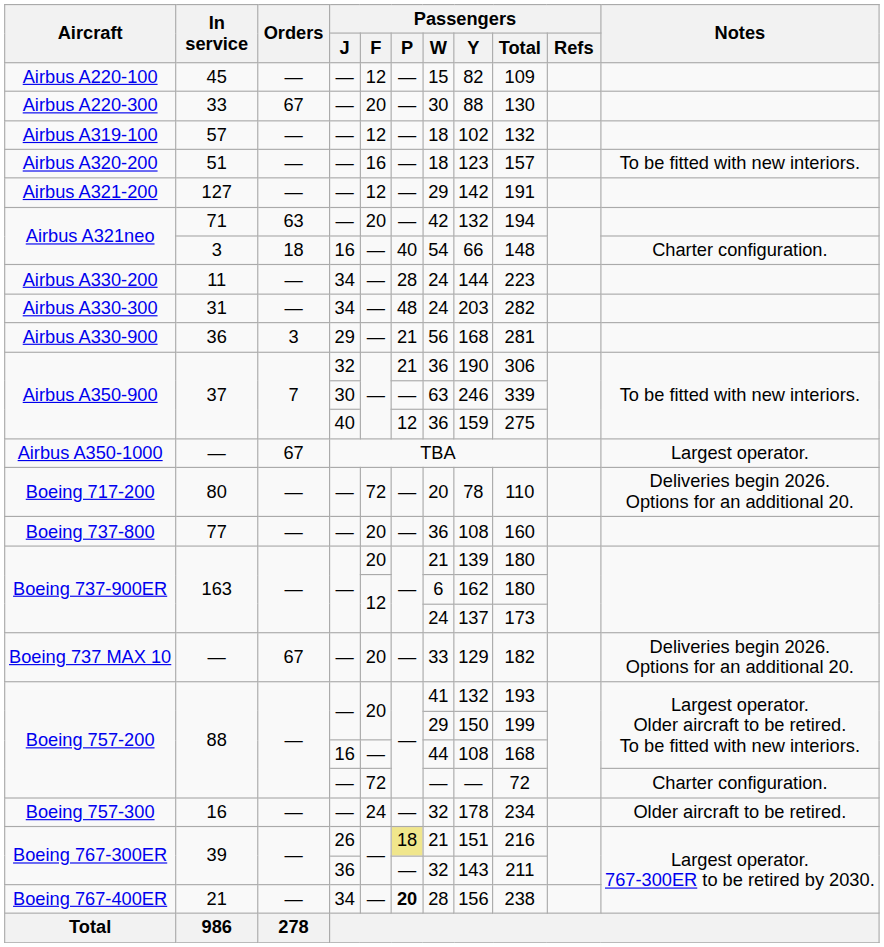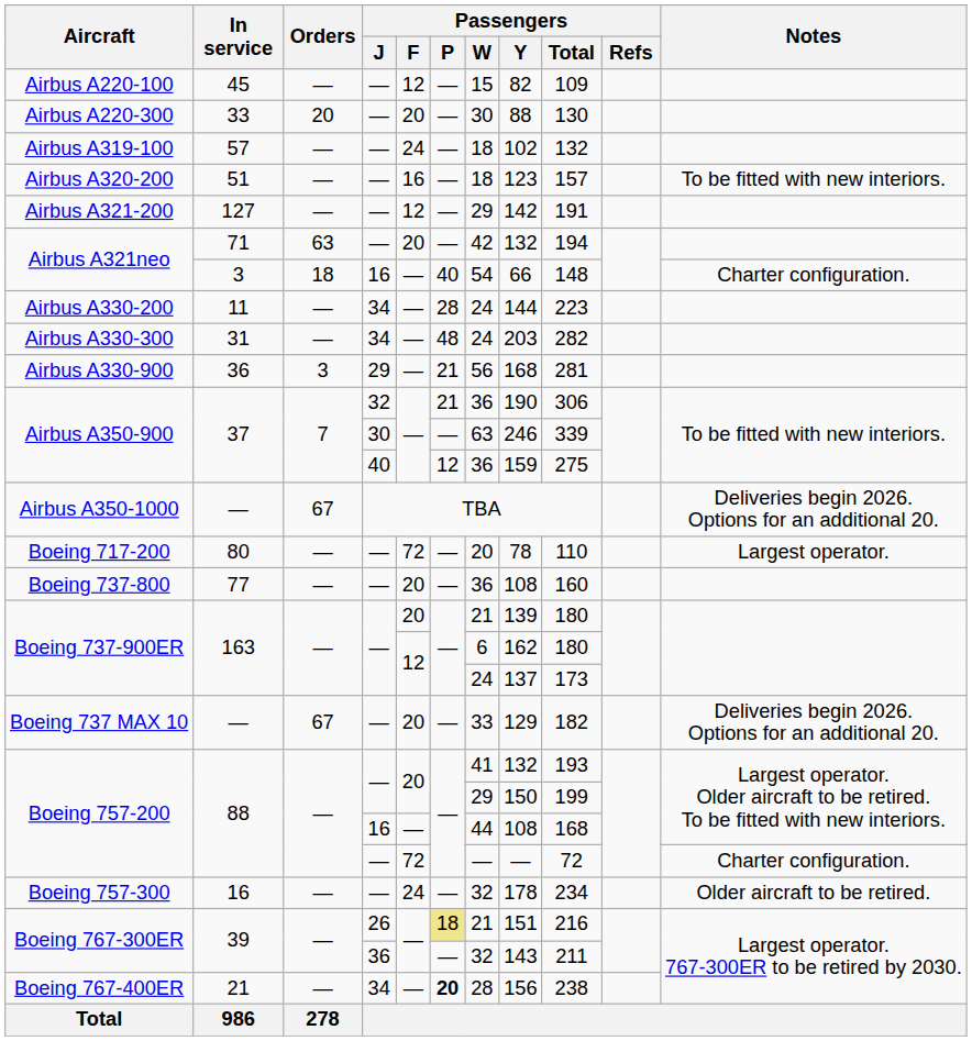 <table class="wikitable" style="text-align:center;margin:auto;">
 <tr>
 <th rowspan="2">Aircraft</th>
 <th rowspan="2" width="65px;">In<br>service</th>
 <th rowspan="2" width="55px;">Orders</th>
 <th colspan="7">Passengers</th>
 <th rowspan="2">Notes</th>
 </tr>
 <tr>
 <th style="width:20px;"><abbr>J</abbr></th>
 <th style="width:20px;"><abbr>F</abbr></th>
 <th style="width:20px;"><abbr>P</abbr></th>
 <th style="width:20px;"><abbr>W</abbr></th>
 <th style="width:20px;"><abbr>Y</abbr></th>
 <th style="width:40px;">Total</th>
 <th style="width:40px;">Refs</th>
 </tr>
 <tr>
 <td><a href='#'>Airbus A220-100</a></td>
 <td>45</td>
 <td>—</td>
 <td>—</td>
 <td>12</td>
 <td>—</td>
 <td>15</td>
 <td>82</td>
 <td>109</td>
 <td></td>
 <td></td>
 </tr>
 <tr>
 <td><a href='#'>Airbus A220-300</a></td>
 <td>33</td>
-<td>67</td>
+<td>20</td>
 <td>—</td>
 <td>20</td>
 <td>—</td>
 <td>30</td>
 <td>88</td>
 <td>130</td>
 <td></td>
 <td></td>
 </tr>
 <tr>
 <td><a href='#'>Airbus A319-100</a></td>
 <td>57</td>
 <td>—</td>
 <td>—</td>
-<td>12</td>
+<td>24</td>
 <td>—</td>
 <td>18</td>
 <td>102</td>
 <td>132</td>
 <td></td>
 <td></td>
 </tr>
 <tr>
 <td><a href='#'>Airbus A320-200</a></td>
 <td>51</td>
 <td>—</td>
 <td>—</td>
 <td>16</td>
 <td>—</td>
 <td>18</td>
 <td>123</td>
 <td>157</td>
 <td></td>
 <td>To be fitted with new interiors.</td>
 </tr>
 <tr>
 <td><a href='#'>Airbus A321-200</a></td>
 <td>127</td>
 <td>—</td>
 <td>—</td>
 <td>12</td>
 <td>—</td>
 <td>29</td>
 <td>142</td>
 <td>191</td>
 <td></td>
 <td></td>
 </tr>
 <tr>
 <td rowspan=2><a href='#'>Airbus A321neo</a></td>
 <td>71</td>
 <td>63</td>
 <td>—</td>
 <td>20</td>
 <td>—</td>
 <td>42</td>
 <td>132</td>
 <td>194</td>
 <td rowspan="2"></td>
 <td></td>
 </tr>
 <tr>
 <td>3</td>
 <td>18</td>
 <td>16</td>
 <td>—</td>
 <td>40</td>
 <td>54</td>
 <td>66</td>
 <td>148</td>
 <td>Charter configuration.</td>
 </tr>
 <tr>
 <td><a href='#'>Airbus A330-200</a></td>
 <td>11</td>
 <td>—</td>
 <td>34</td>
 <td>—</td>
 <td>28</td>
 <td>24</td>
 <td>144</td>
 <td>223</td>
 <td></td>
 <td></td>
 </tr>
 <tr>
 <td><a href='#'>Airbus A330-300</a></td>
 <td>31</td>
 <td>—</td>
 <td>34</td>
 <td>—</td>
 <td>48</td>
 <td>24</td>
 <td>203</td>
 <td>282</td>
 <td></td>
 <td></td>
 </tr>
 <tr>
 <td><a href='#'>Airbus A330-900</a></td>
 <td>36</td>
 <td>3</td>
 <td>29</td>
 <td>—</td>
 <td>21</td>
 <td>56</td>
 <td>168</td>
 <td>281</td>
 <td></td>
 <td></td>
 </tr>
 <tr>
 <td rowspan="3"><a href='#'>Airbus A350-900</a></td>
 <td rowspan="3">37</td>
 <td rowspan="3">7</td>
 <td>32</td>
 <td rowspan="3">—</td>
 <td>21</td>
 <td>36</td>
 <td>190</td>
 <td>306</td>
 <td rowspan="3"></td>
 <td rowspan="3">To be fitted with new interiors.</td>
 </tr>
 <tr>
 <td>30</td>
 <td>—</td>
 <td>63</td>
 <td>246</td>
 <td>339</td>
 </tr>
 <tr>
 <td>40</td>
 <td>12</td>
 <td>36</td>
 <td>159</td>
 <td>275</td>
 </tr>
 <tr>
 <td><a href='#'>Airbus A350-1000</a></td>
 <td>—</td>
 <td>67</td>
 <td colspan="6"><abbr>TBA</abbr></td>
 <td></td>
-<td>Largest operator.</td>
+<td>Deliveries begin 2026.<br>Options for an additional 20.</td>
 </tr>
 <tr>
 <td><a href='#'>Boeing 717-200</a></td>
 <td>80</td>
 <td>—</td>
 <td>—</td>
 <td>72</td>
 <td>—</td>
 <td>20</td>
 <td>78</td>
 <td>110</td>
 <td></td>
-<td>Deliveries begin 2026.<br>Options for an additional 20.</td>
+<td>Largest operator.</td>
 </tr>
 <tr>
 <td><a href='#'>Boeing 737-800</a></td>
 <td>77</td>
 <td>—</td>
 <td>—</td>
 <td>20</td>
 <td>—</td>
 <td>36</td>
 <td>108</td>
 <td>160</td>
 <td></td>
 <td></td>
 </tr>
 <tr>
 <td rowspan="3"><a href='#'>Boeing 737-900ER</a></td>
 <td rowspan="3">163</td>
 <td rowspan="3">—</td>
 <td rowspan="3">—</td>
 <td>20</td>
 <td rowspan="3">—</td>
 <td>21</td>
 <td>139</td>
 <td>180</td>
 <td rowspan="3"></td>
 <td rowspan="3"></td>
 </tr>
 <tr>
 <td rowspan="2">12</td>
 <td>6</td>
 <td>162</td>
 <td>180</td>
 </tr>
 <tr>
 <td>24</td>
 <td>137</td>
 <td>173</td>
 </tr>
 <tr>
 <td><a href='#'>Boeing 737 MAX 10</a></td>
 <td>—</td>
 <td>67</td>
 <td>—</td>
 <td>20</td>
 <td>—</td>
 <td>33</td>
 <td>129</td>
 <td>182</td>
 <td></td>
 <td>Deliveries begin 2026.<br>Options for an additional 20.</td>
 </tr>
 <tr>
 <td rowspan="4"><a href='#'>Boeing 757-200</a></td>
 <td rowspan="4">88</td>
 <td rowspan="4">—</td>
 <td rowspan="2">—</td>
 <td rowspan="2">20</td>
 <td rowspan="4">—</td>
 <td>41</td>
 <td>132</td>
 <td>193</td>
 <td rowspan="4"></td>
 <td rowspan="3">Largest operator.<br>Older aircraft to be retired.<br>To be fitted with new interiors.</td>
 </tr>
 <tr>
 <td>29</td>
 <td>150</td>
 <td>199</td>
 </tr>
 <tr>
 <td>16</td>
 <td>—</td>
 <td>44</td>
 <td>108</td>
 <td>168</td>
 </tr>
 <tr>
 <td>—</td>
 <td>72</td>
 <td>—</td>
 <td>—</td>
 <td>72</td>
 <td>Charter configuration.</td>
 </tr>
 <tr>
 <td><a href='#'>Boeing 757-300</a></td>
 <td>16</td>
 <td>—</td>
 <td>—</td>
 <td>24</td>
 <td>—</td>
 <td>32</td>
 <td>178</td>
 <td>234</td>
 <td></td>
 <td>Older aircraft to be retired.</td>
 </tr>
 <tr>
 <td rowspan="2"><a href='#'>Boeing 767-300ER</a></td>
 <td rowspan="2">39</td>
 <td rowspan="2">—</td>
 <td>26</td>
 <td rowspan="2">—</td>
 <td style="background: khaki;">18</td>
 <td>21</td>
 <td>151</td>
 <td>216</td>
 <td rowspan="2"></td>
 <td rowspan="3">Largest operator.<br><a href='#'>767-300ER</a> to be retired by 2030.</td>
 </tr>
 <tr>
 <td>36</td>
 <td>—</td>
 <td>32</td>
 <td>143</td>
 <td>211</td>
 </tr>
 <tr>
 <td><a href='#'>Boeing 767-400ER</a></td>
 <td>21</td>
 <td>—</td>
 <td>34</td>
 <td>—</td>
 <td><strong>20</strong></td>
 <td>28</td>
 <td>156</td>
 <td>238</td>
 <td></td>
 </tr>
 <tr>
 <th>Total</th>
 <th>986</th>
 <th>278</th>
 <th colspan="8"></th>
 </tr>
 </table>
